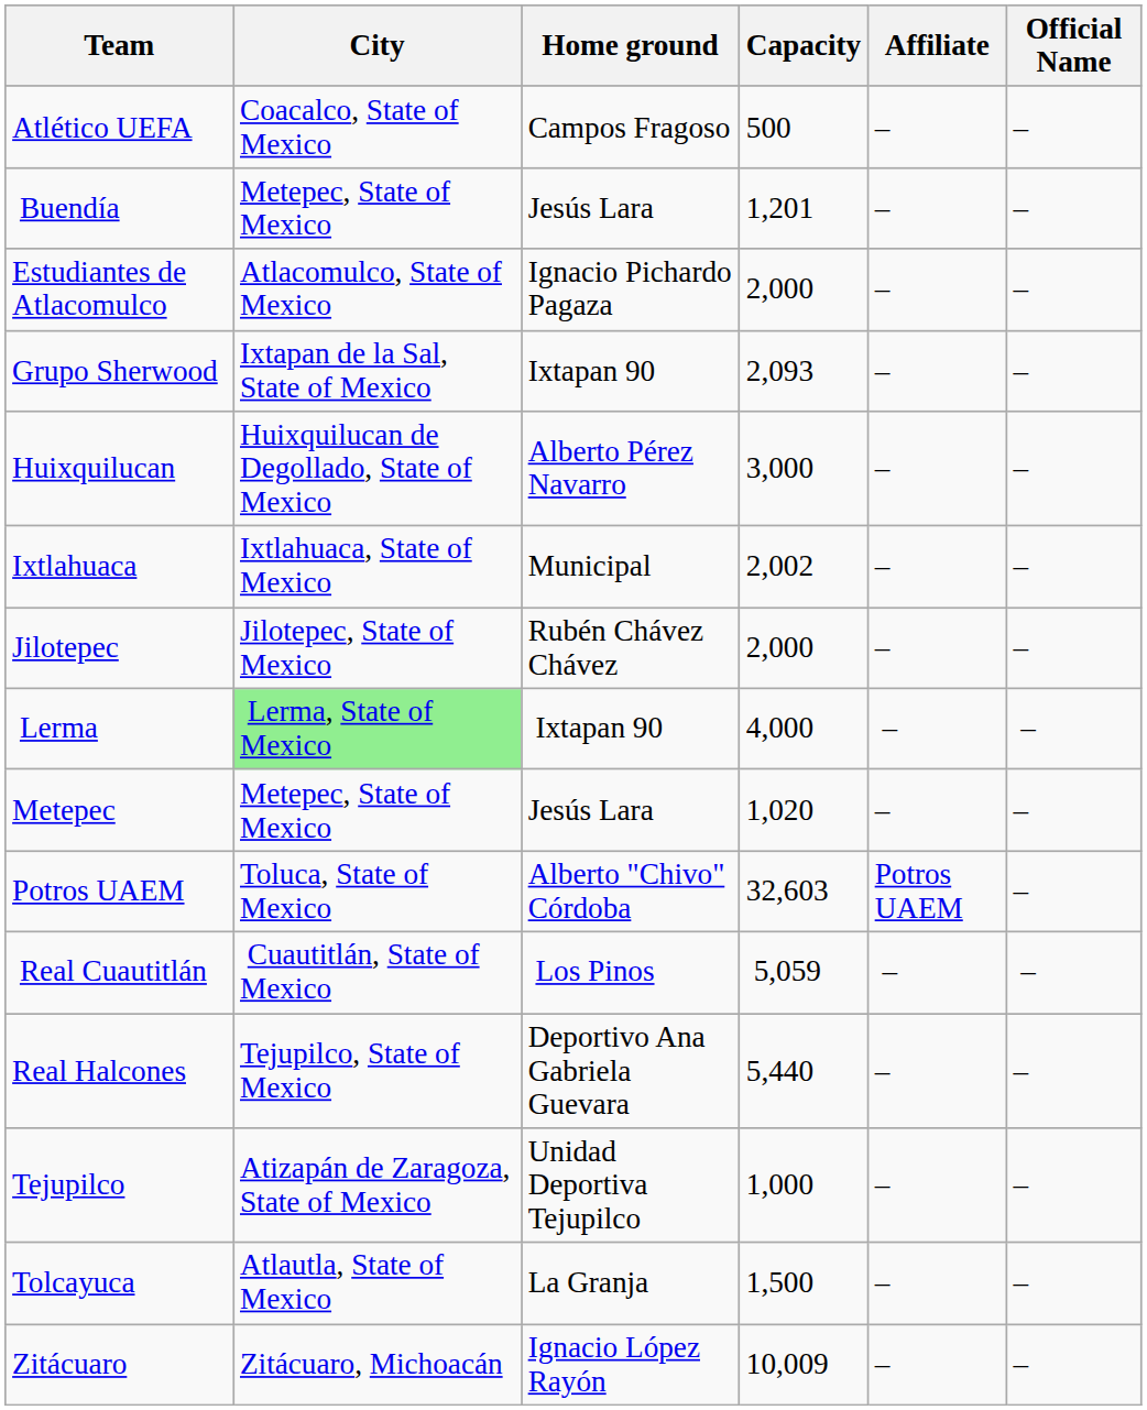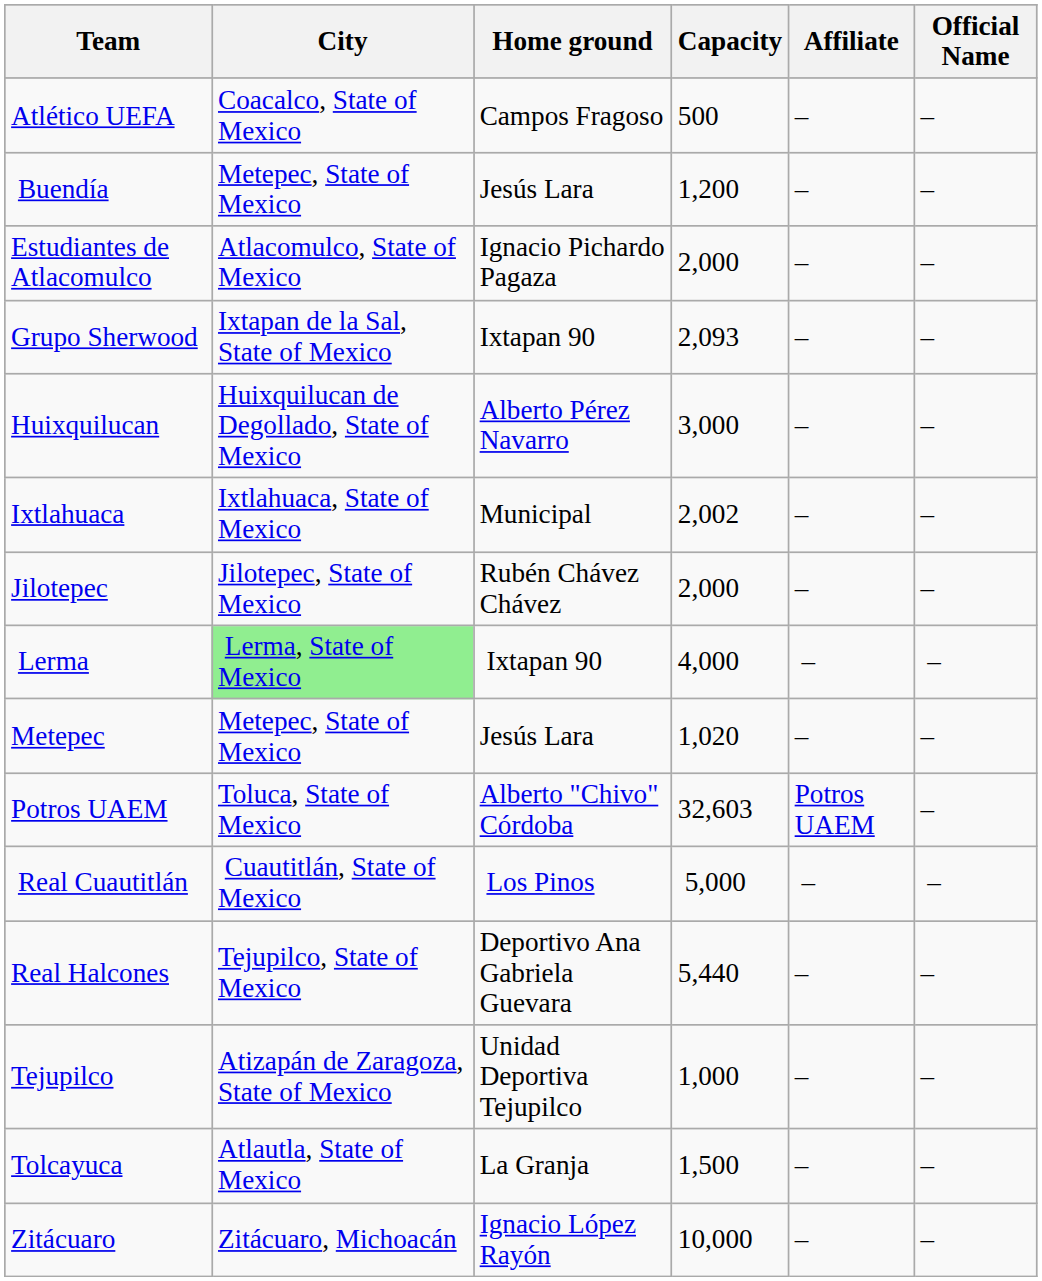 <table class="wikitable sortable">
 <tr>
 <th>Team</th>
 <th>City</th>
 <th>Home ground</th>
 <th>Capacity</th>
 <th>Affiliate</th>
 <th>Official Name</th>
 </tr>
 <tr>
 <td><a href='#'>Atlético UEFA</a></td>
 <td><a href='#'>Coacalco</a>, <a href='#'>State of Mexico</a></td>
 <td>Campos Fragoso</td>
 <td>500</td>
 <td>–</td>
 <td>–</td>
 </tr>
 <tr>
 <td> <a href='#'>Buendía</a> </td>
 <td><a href='#'>Metepec</a>, <a href='#'>State of Mexico</a></td>
 <td>Jesús Lara</td>
-<td>1,201</td>
+<td>1,200</td>
 <td>–</td>
 <td>–</td>
 </tr>
 <tr>
 <td><a href='#'>Estudiantes de Atlacomulco</a></td>
 <td><a href='#'>Atlacomulco</a>, <a href='#'>State of Mexico</a></td>
 <td>Ignacio Pichardo Pagaza</td>
 <td>2,000</td>
 <td>–</td>
 <td>–</td>
 </tr>
 <tr>
 <td><a href='#'>Grupo Sherwood</a></td>
 <td><a href='#'>Ixtapan de la Sal</a>, <a href='#'>State of Mexico</a></td>
 <td>Ixtapan 90</td>
 <td>2,093</td>
 <td>–</td>
 <td>–</td>
 </tr>
 <tr>
 <td><a href='#'>Huixquilucan</a></td>
 <td><a href='#'>Huixquilucan de Degollado</a>, <a href='#'>State of Mexico</a></td>
 <td><a href='#'>Alberto Pérez Navarro</a></td>
 <td>3,000</td>
 <td>–</td>
 <td>–</td>
 </tr>
 <tr>
 <td><a href='#'>Ixtlahuaca</a></td>
 <td><a href='#'>Ixtlahuaca</a>, <a href='#'>State of Mexico</a></td>
 <td>Municipal</td>
 <td>2,002</td>
 <td>–</td>
 <td>–</td>
 </tr>
 <tr>
 <td><a href='#'>Jilotepec</a></td>
 <td><a href='#'>Jilotepec</a>, <a href='#'>State of Mexico</a></td>
 <td>Rubén Chávez Chávez</td>
 <td>2,000</td>
 <td>–</td>
 <td>–</td>
 </tr>
 <tr>
 <td> <a href='#'>Lerma</a> </td>
 <td style="background: lightgreen;"> <a href='#'>Lerma</a>, <a href='#'>State of Mexico</a> </td>
 <td> Ixtapan 90</td>
 <td>4,000</td>
 <td> – </td>
 <td> –</td>
 </tr>
 <tr>
 <td><a href='#'>Metepec</a></td>
 <td><a href='#'>Metepec</a>, <a href='#'>State of Mexico</a></td>
 <td>Jesús Lara</td>
 <td>1,020</td>
 <td>–</td>
 <td>–</td>
 </tr>
 <tr>
 <td><a href='#'>Potros UAEM</a></td>
 <td><a href='#'>Toluca</a>, <a href='#'>State of Mexico</a></td>
 <td><a href='#'>Alberto "Chivo" Córdoba</a></td>
 <td>32,603</td>
 <td><a href='#'>Potros UAEM</a></td>
 <td>–</td>
 </tr>
 <tr>
 <td> <a href='#'>Real Cuautitlán</a> </td>
 <td> <a href='#'>Cuautitlán</a>, <a href='#'>State of Mexico</a> </td>
 <td> <a href='#'>Los Pinos</a> </td>
-<td> 5,059</td>
+<td> 5,000</td>
 <td> – </td>
 <td> –</td>
 </tr>
 <tr>
 <td><a href='#'>Real Halcones</a></td>
 <td><a href='#'>Tejupilco</a>, <a href='#'>State of Mexico</a></td>
 <td>Deportivo Ana Gabriela Guevara</td>
 <td>5,440</td>
 <td>–</td>
 <td>–</td>
 </tr>
 <tr>
 <td><a href='#'>Tejupilco</a></td>
 <td><a href='#'>Atizapán de Zaragoza</a>, <a href='#'>State of Mexico</a></td>
 <td>Unidad Deportiva Tejupilco</td>
 <td>1,000</td>
 <td>–</td>
 <td>–</td>
 </tr>
 <tr>
 <td><a href='#'>Tolcayuca</a></td>
 <td><a href='#'>Atlautla</a>, <a href='#'>State of Mexico</a></td>
 <td>La Granja</td>
 <td>1,500</td>
 <td>–</td>
 <td>–</td>
 </tr>
 <tr>
 <td><a href='#'>Zitácuaro</a></td>
 <td><a href='#'>Zitácuaro</a>, <a href='#'>Michoacán</a></td>
 <td><a href='#'>Ignacio López Rayón</a></td>
-<td>10,009</td>
+<td>10,000</td>
 <td>–</td>
 <td>–</td>
 </tr>
 </table>
